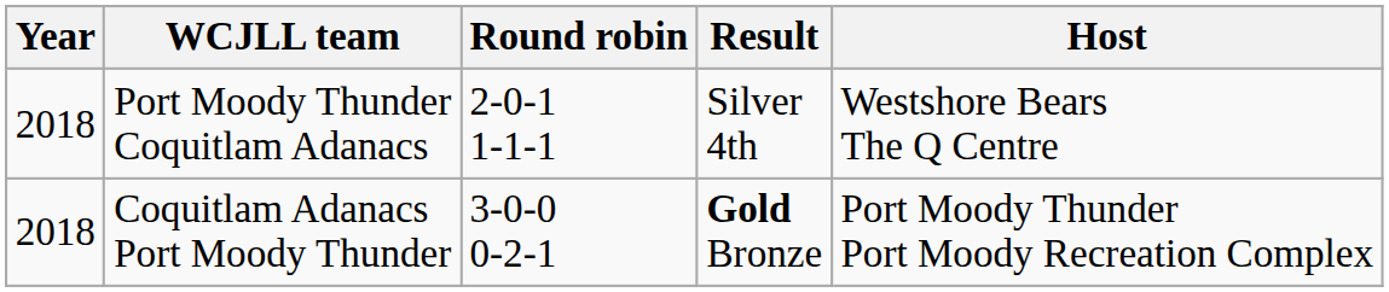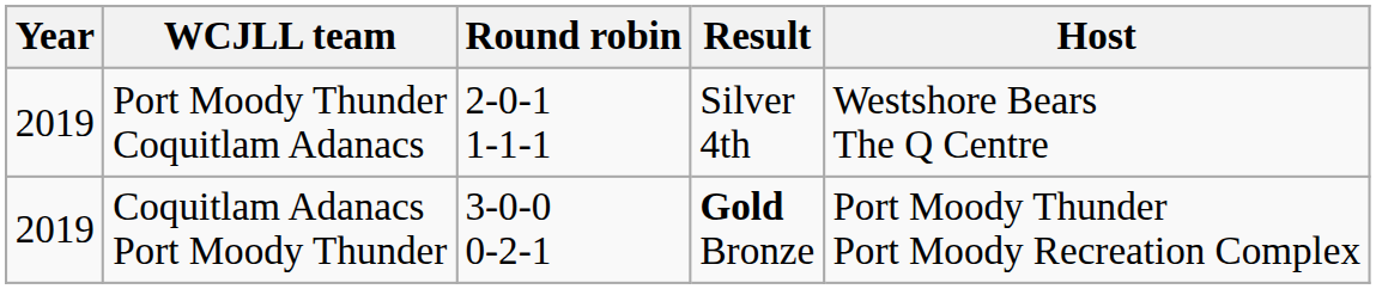 <table class="wikitable">
 <tr>
 <th>Year</th>
 <th>WCJLL team</th>
 <th>Round robin</th>
 <th>Result</th>
 <th>Host</th>
 </tr>
 <tr>
-<td>2018</td>
+<td>2019</td>
 <td>Port Moody Thunder<br>Coquitlam Adanacs</td>
 <td>2-0-1<br>1-1-1</td>
 <td>Silver<br>4th</td>
 <td>Westshore Bears<br>The Q Centre</td>
 </tr>
 <tr>
-<td>2018</td>
+<td>2019</td>
 <td>Coquitlam Adanacs<br>Port Moody Thunder</td>
 <td>3-0-0<br>0-2-1</td>
 <td><strong>Gold</strong><br>Bronze</td>
 <td>Port Moody Thunder<br>Port Moody Recreation Complex</td>
 </tr>
 </table>
